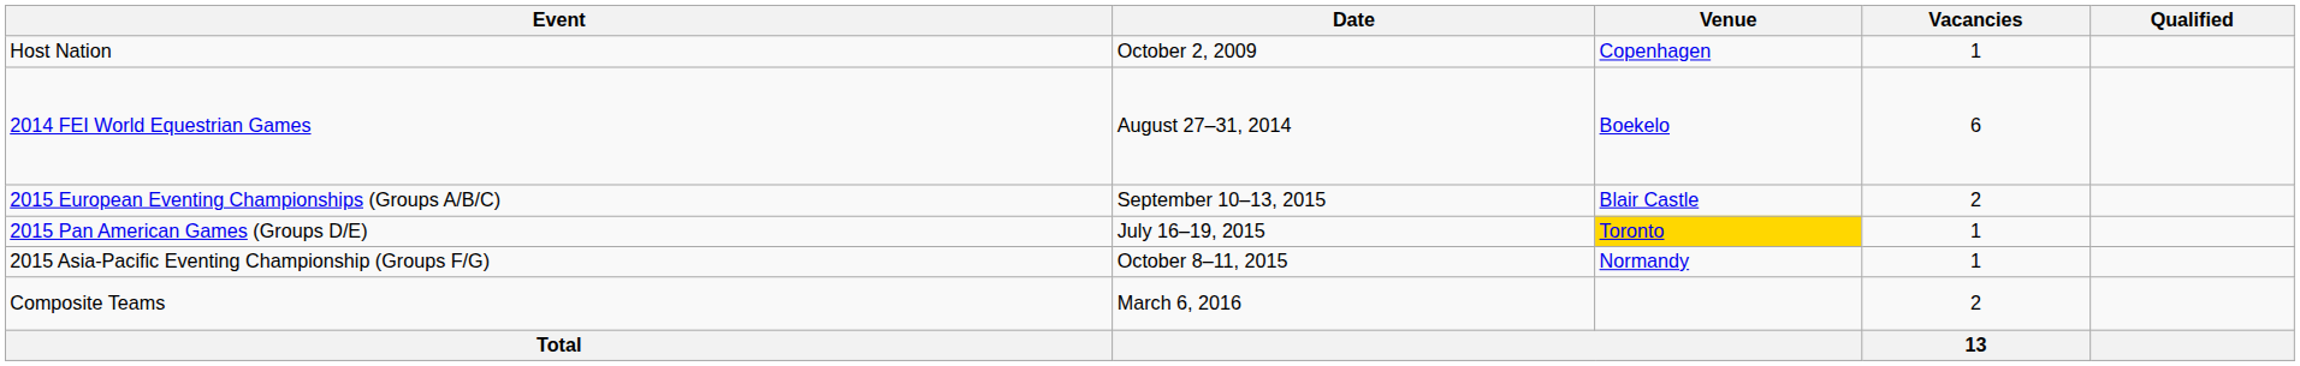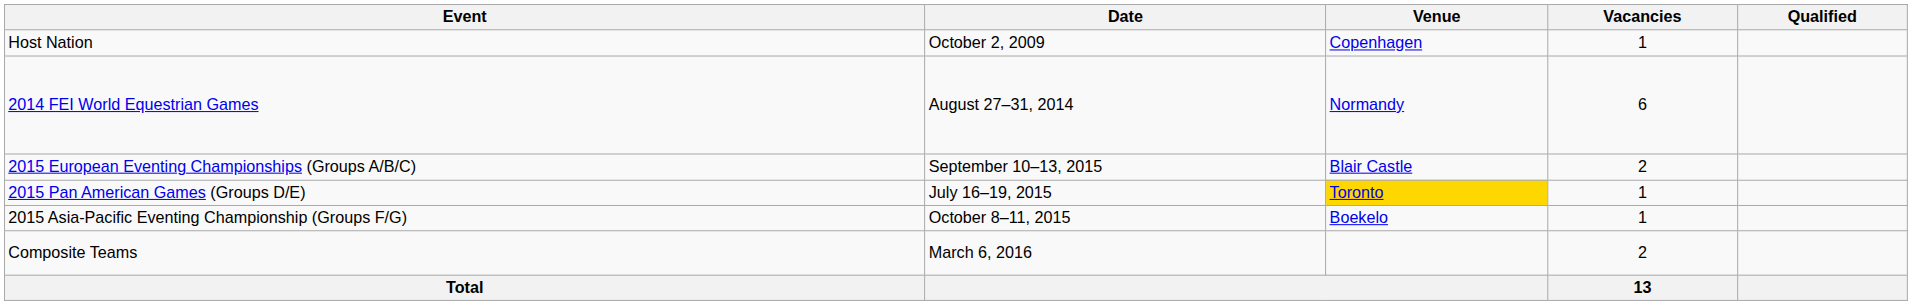 <table class="wikitable" width=95%>
 <tr>
 <th scope="col">Event</th>
 <th>Date</th>
 <th>Venue</th>
 <th>Vacancies</th>
 <th>Qualified</th>
 </tr>
 <tr>
 <td>Host Nation</td>
 <td>October 2, 2009</td>
 <td> <a href='#'>Copenhagen</a></td>
 <td align="center">1</td>
 <td></td>
 </tr>
 <tr>
 <td><a href='#'>2014 FEI World Equestrian Games</a></td>
 <td>August 27–31, 2014</td>
-<td> <a href='#'>Boekelo</a></td>
+<td> <a href='#'>Normandy</a></td>
 <td align="center">6</td>
 <td><br><br><br><br><br></td>
 </tr>
 <tr>
 <td><a href='#'>2015 European Eventing Championships</a> (Groups A/B/C)</td>
 <td>September 10–13, 2015</td>
 <td> <a href='#'>Blair Castle</a></td>
 <td align="center">2</td>
 <td><br></td>
 </tr>
 <tr>
 <td><a href='#'>2015 Pan American Games</a> (Groups D/E)</td>
 <td>July 16–19, 2015</td>
 <td style="background: gold;"> <a href='#'>Toronto</a></td>
 <td align="center">1</td>
 <td></td>
 </tr>
 <tr>
 <td>2015 Asia-Pacific Eventing Championship (Groups F/G)</td>
 <td>October 8–11, 2015</td>
-<td> <a href='#'>Normandy</a></td>
+<td> <a href='#'>Boekelo</a></td>
 <td align="center">1</td>
 <td></td>
 </tr>
 <tr>
 <td>Composite Teams</td>
 <td>March 6, 2016</td>
 <td></td>
 <td align="center">2</td>
 <td><br><br><s></s></td>
 </tr>
 <tr>
 <th>Total</th>
 <th colspan="2"></th>
 <th>13</th>
 <th></th>
 </tr>
 </table>
